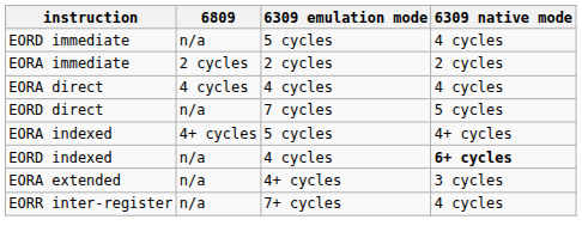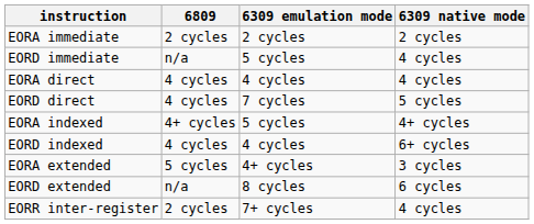 <table class="wikitable">
 <tr>
 <th scope="col">instruction</th>
 <th scope="col">6809</th>
 <th scope="col">6309 emulation mode</th>
 <th scope="col">6309 native mode</th>
 </tr>
 <tr>
+<td>EORA immediate</td>
+<td>2 cycles</td>
+<td>2 cycles</td>
+<td>2 cycles</td>
+</tr>
+<tr>
 <td>EORD immediate</td>
 <td>n/a</td>
 <td>5 cycles</td>
 <td>4 cycles</td>
-</tr>
-<tr>
-<td>EORA immediate</td>
-<td>2 cycles</td>
-<td>2 cycles</td>
-<td>2 cycles</td>
 </tr>
 <tr>
 <td>EORA direct</td>
 <td>4 cycles</td>
 <td>4 cycles</td>
 <td>4 cycles</td>
 </tr>
 <tr>
 <td>EORD direct</td>
-<td>n/a</td>
+<td>4 cycles</td>
 <td>7 cycles</td>
 <td>5 cycles</td>
 </tr>
 <tr>
 <td>EORA indexed</td>
 <td>4+ cycles</td>
 <td>5 cycles</td>
 <td>4+ cycles</td>
 </tr>
 <tr>
 <td>EORD indexed</td>
-<td>n/a</td>
 <td>4 cycles</td>
-<td><strong>6+ cycles</strong></td>
+<td>4 cycles</td>
+<td>6+ cycles</td>
 </tr>
 <tr>
 <td>EORA extended</td>
-<td>n/a</td>
+<td>5 cycles</td>
 <td>4+ cycles</td>
 <td>3 cycles</td>
 </tr>
 <tr>
+<td>EORD extended</td>
+<td>n/a</td>
+<td>8 cycles</td>
+<td>6 cycles</td>
+</tr>
+<tr>
 <td>EORR inter-register</td>
-<td>n/a</td>
+<td>2 cycles</td>
 <td>7+ cycles</td>
 <td>4 cycles</td>
 </tr>
 </table>
